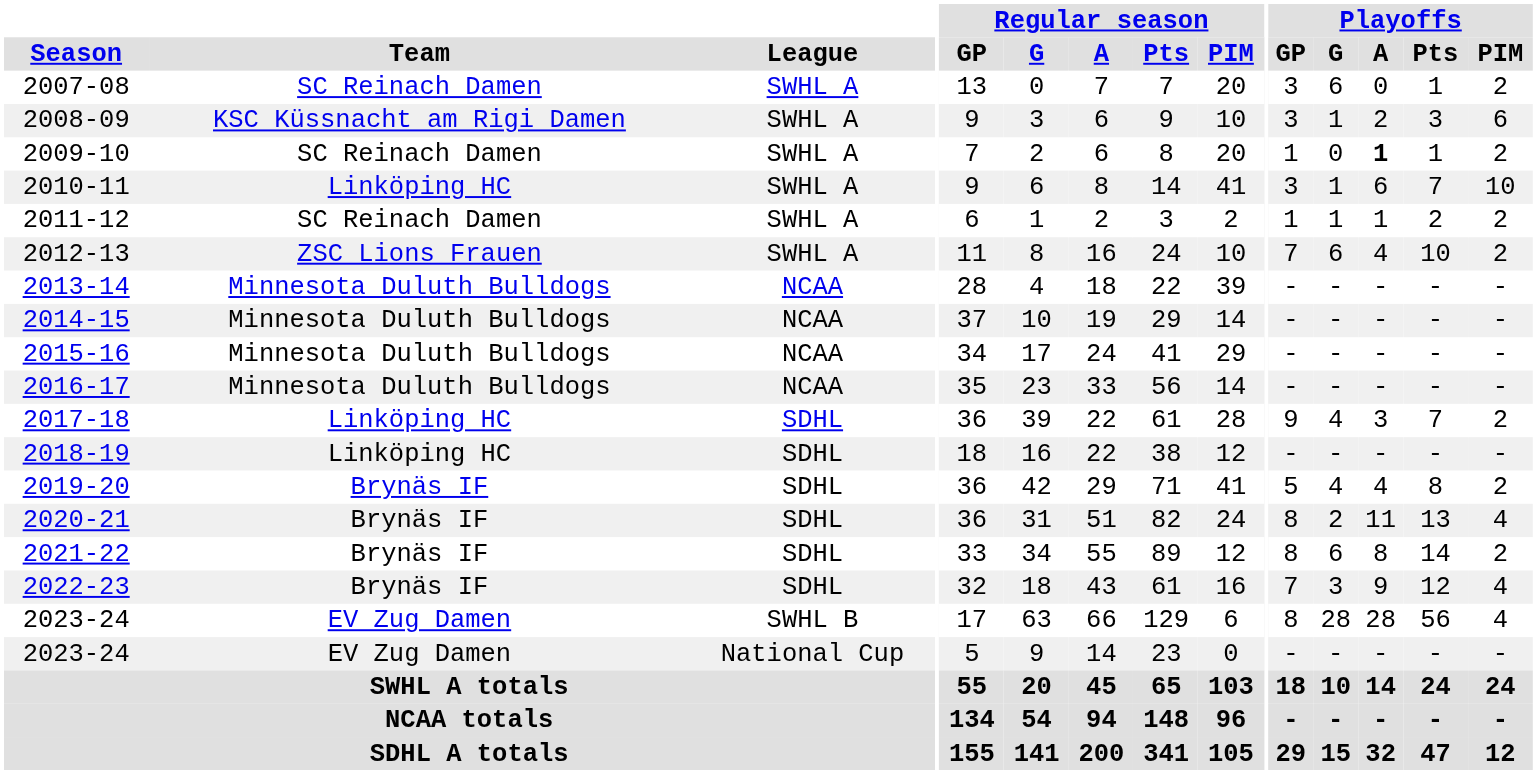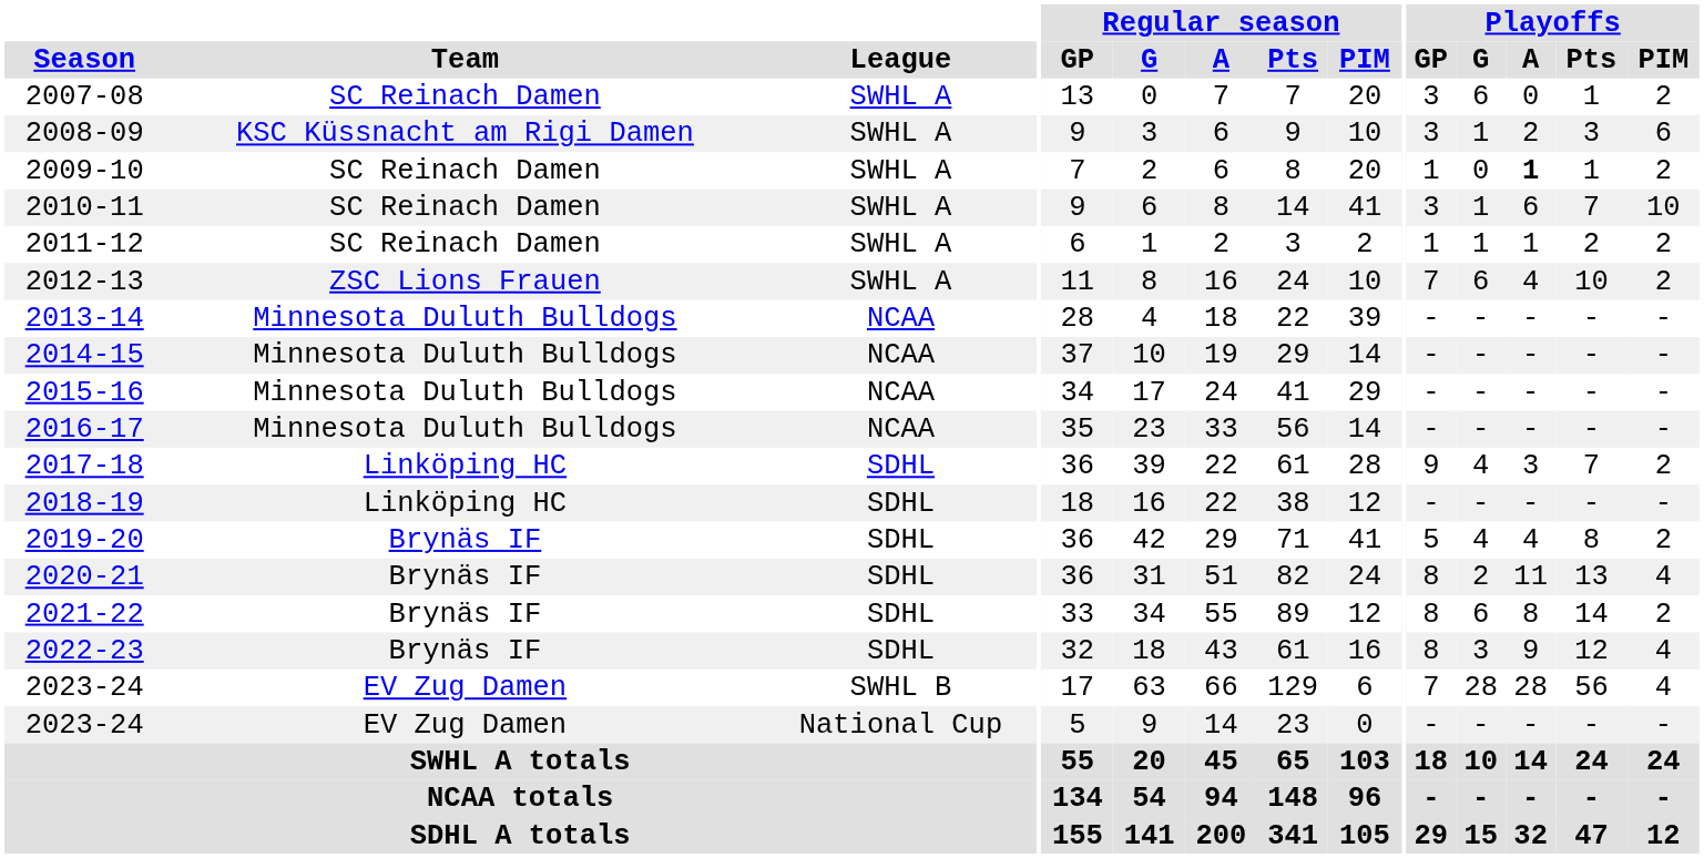 <table border="0" cellpadding="1" cellspacing="0" style="text-align:center; width:60em">
 <tr bgcolor="#e0e0e0">
 <th colspan="3" bgcolor="#ffffff"></th>
 <th rowspan="99" bgcolor="#ffffff"></th>
 <th colspan="5"><a href='#'>Regular season</a></th>
 <th rowspan="99" bgcolor="#ffffff"></th>
 <th colspan="5"><a href='#'>Playoffs</a></th>
 </tr>
 <tr bgcolor="#e0e0e0">
 <th><a href='#'>Season</a></th>
 <th>Team</th>
 <th>League</th>
 <th>GP</th>
 <th><a href='#'>G</a></th>
 <th><a href='#'>A</a></th>
 <th><a href='#'>Pts</a></th>
 <th><a href='#'>PIM</a></th>
 <th>GP</th>
 <th>G</th>
 <th>A</th>
 <th>Pts</th>
 <th>PIM</th>
 </tr>
 <tr>
 <td>2007-08</td>
 <td><a href='#'>SC Reinach Damen</a></td>
 <td><a href='#'>SWHL A</a></td>
 <td>13</td>
 <td>0</td>
 <td>7</td>
 <td>7</td>
 <td>20</td>
 <td>3</td>
 <td>6</td>
 <td>0</td>
 <td>1</td>
 <td>2</td>
 </tr>
 <tr bgcolor="#f0f0f0">
 <td>2008-09</td>
 <td><a href='#'>KSC Küssnacht am Rigi Damen</a></td>
 <td>SWHL A</td>
 <td>9</td>
 <td>3</td>
 <td>6</td>
 <td>9</td>
 <td>10</td>
 <td>3</td>
 <td>1</td>
 <td>2</td>
 <td>3</td>
 <td>6</td>
 </tr>
 <tr>
 <td>2009-10</td>
 <td>SC Reinach Damen</td>
 <td>SWHL A</td>
 <td>7</td>
 <td>2</td>
 <td>6</td>
 <td>8</td>
 <td>20</td>
 <td>1</td>
 <td>0</td>
 <td><strong>1</strong></td>
 <td>1</td>
 <td>2</td>
 </tr>
 <tr bgcolor="#f0f0f0">
 <td>2010-11</td>
-<td><a href='#'>Linköping HC</a></td>
+<td>SC Reinach Damen</td>
 <td>SWHL A</td>
 <td>9</td>
 <td>6</td>
 <td>8</td>
 <td>14</td>
 <td>41</td>
 <td>3</td>
 <td>1</td>
 <td>6</td>
 <td>7</td>
 <td>10</td>
 </tr>
 <tr>
 <td>2011-12</td>
 <td>SC Reinach Damen</td>
 <td>SWHL A</td>
 <td>6</td>
 <td>1</td>
 <td>2</td>
 <td>3</td>
 <td>2</td>
 <td>1</td>
 <td>1</td>
 <td>1</td>
 <td>2</td>
 <td>2</td>
 </tr>
 <tr bgcolor="#f0f0f0">
 <td>2012-13</td>
 <td><a href='#'>ZSC Lions Frauen</a></td>
 <td>SWHL A</td>
 <td>11</td>
 <td>8</td>
 <td>16</td>
 <td>24</td>
 <td>10</td>
 <td>7</td>
 <td>6</td>
 <td>4</td>
 <td>10</td>
 <td>2</td>
 </tr>
 <tr>
 <td><a href='#'>2013-14</a></td>
 <td><a href='#'>Minnesota Duluth Bulldogs</a></td>
 <td><a href='#'>NCAA</a></td>
 <td>28</td>
 <td>4</td>
 <td>18</td>
 <td>22</td>
 <td>39</td>
 <td>-</td>
 <td>-</td>
 <td>-</td>
 <td>-</td>
 <td>-</td>
 </tr>
 <tr bgcolor="#f0f0f0">
 <td><a href='#'>2014-15</a></td>
 <td>Minnesota Duluth Bulldogs</td>
 <td>NCAA</td>
 <td>37</td>
 <td>10</td>
 <td>19</td>
 <td>29</td>
 <td>14</td>
 <td>-</td>
 <td>-</td>
 <td>-</td>
 <td>-</td>
 <td>-</td>
 </tr>
 <tr>
 <td><a href='#'>2015-16</a></td>
 <td>Minnesota Duluth Bulldogs</td>
 <td>NCAA</td>
 <td>34</td>
 <td>17</td>
 <td>24</td>
 <td>41</td>
 <td>29</td>
 <td>-</td>
 <td>-</td>
 <td>-</td>
 <td>-</td>
 <td>-</td>
 </tr>
 <tr bgcolor="#f0f0f0">
 <td><a href='#'>2016-17</a></td>
 <td>Minnesota Duluth Bulldogs</td>
 <td>NCAA</td>
 <td>35</td>
 <td>23</td>
 <td>33</td>
 <td>56</td>
 <td>14</td>
 <td>-</td>
 <td>-</td>
 <td>-</td>
 <td>-</td>
 <td>-</td>
 </tr>
 <tr>
 <td><a href='#'>2017-18</a></td>
 <td><a href='#'>Linköping HC</a></td>
 <td><a href='#'>SDHL</a></td>
 <td>36</td>
 <td>39</td>
 <td>22</td>
 <td>61</td>
 <td>28</td>
 <td>9</td>
 <td>4</td>
 <td>3</td>
 <td>7</td>
 <td>2</td>
 </tr>
 <tr bgcolor="#f0f0f0">
 <td><a href='#'>2018-19</a></td>
 <td>Linköping HC</td>
 <td>SDHL</td>
 <td>18</td>
 <td>16</td>
 <td>22</td>
 <td>38</td>
 <td>12</td>
 <td>-</td>
 <td>-</td>
 <td>-</td>
 <td>-</td>
 <td>-</td>
 </tr>
 <tr>
 <td><a href='#'>2019-20</a></td>
 <td><a href='#'>Brynäs IF</a></td>
 <td>SDHL</td>
 <td>36</td>
 <td>42</td>
 <td>29</td>
 <td>71</td>
 <td>41</td>
 <td>5</td>
 <td>4</td>
 <td>4</td>
 <td>8</td>
 <td>2</td>
 </tr>
 <tr bgcolor="#f0f0f0">
 <td><a href='#'>2020-21</a></td>
 <td>Brynäs IF</td>
 <td>SDHL</td>
 <td>36</td>
 <td>31</td>
 <td>51</td>
 <td>82</td>
 <td>24</td>
 <td>8</td>
 <td>2</td>
 <td>11</td>
 <td>13</td>
 <td>4</td>
 </tr>
 <tr>
 <td><a href='#'>2021-22</a></td>
 <td>Brynäs IF</td>
 <td>SDHL</td>
 <td>33</td>
 <td>34</td>
 <td>55</td>
 <td>89</td>
 <td>12</td>
 <td>8</td>
 <td>6</td>
 <td>8</td>
 <td>14</td>
 <td>2</td>
 </tr>
 <tr bgcolor="#f0f0f0">
 <td><a href='#'>2022-23</a></td>
 <td>Brynäs IF</td>
 <td>SDHL</td>
 <td>32</td>
 <td>18</td>
 <td>43</td>
 <td>61</td>
 <td>16</td>
-<td>7</td>
+<td>8</td>
 <td>3</td>
 <td>9</td>
 <td>12</td>
 <td>4</td>
 </tr>
 <tr>
 <td>2023-24</td>
 <td><a href='#'>EV Zug Damen</a></td>
 <td>SWHL B</td>
 <td>17</td>
 <td>63</td>
 <td>66</td>
 <td>129</td>
 <td>6</td>
-<td>8</td>
+<td>7</td>
 <td>28</td>
 <td>28</td>
 <td>56</td>
 <td>4</td>
 </tr>
 <tr bgcolor="#f0f0f0">
 <td>2023-24</td>
 <td>EV Zug Damen</td>
 <td>National Cup</td>
 <td>5</td>
 <td>9</td>
 <td>14</td>
 <td>23</td>
 <td>0</td>
 <td>-</td>
 <td>-</td>
 <td>-</td>
 <td>-</td>
 <td>-</td>
 </tr>
 <tr bgcolor="#e0e0e0">
 <th colspan="3">SWHL A totals</th>
 <th>55</th>
 <th>20</th>
 <th>45</th>
 <th>65</th>
 <th>103</th>
 <th>18</th>
 <th>10</th>
 <th>14</th>
 <th>24</th>
 <th>24</th>
 </tr>
 <tr bgcolor="#e0e0e0">
 <th colspan="3">NCAA totals</th>
 <th>134</th>
 <th>54</th>
 <th>94</th>
 <th>148</th>
 <th>96</th>
 <th>-</th>
 <th>-</th>
 <th>-</th>
 <th>-</th>
 <th>-</th>
 </tr>
 <tr bgcolor="#e0e0e0">
 <th colspan="3">SDHL A totals</th>
 <th>155</th>
 <th>141</th>
 <th>200</th>
 <th>341</th>
 <th>105</th>
 <th>29</th>
 <th>15</th>
 <th>32</th>
 <th>47</th>
 <th>12</th>
 </tr>
 </table>
